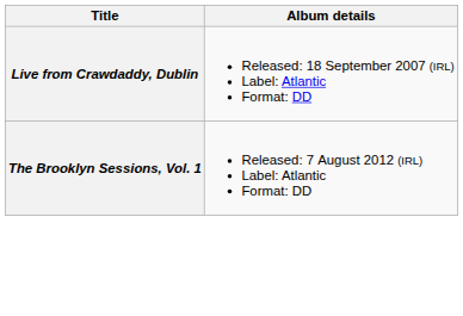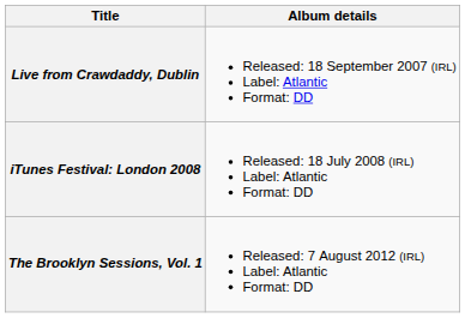 <table class="wikitable plainrowheaders" style="text-align:left">
 <tr>
 <th scope="col">Title</th>
 <th scope="col">Album details</th>
 </tr>
 <tr>
 <th scope="row"><em>Live from Crawdaddy, Dublin</em></th>
 <td><br><ul><li>Released: 18 September 2007 <small>(IRL)</small></li><li>Label: <a href='#'>Atlantic</a></li><li>Format: <a href='#'>DD</a></li></ul></td>
 </tr>
 <tr>
+<th scope="row"><em>iTunes Festival: London 2008</em></th>
+<td><br><ul><li>Released: 18 July 2008 <small>(IRL)</small></li><li>Label: Atlantic</li><li>Format: DD</li></ul></td>
+</tr>
+<tr>
 <th scope="row"><em>The Brooklyn Sessions, Vol. 1</em></th>
 <td><br><ul><li>Released: 7 August 2012 <small>(IRL)</small></li><li>Label: Atlantic</li><li>Format: DD</li></ul></td>
 </tr>
 </table>
